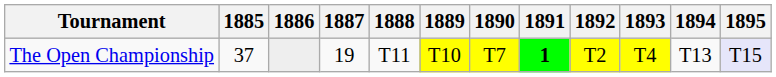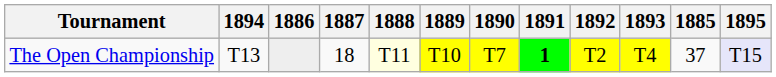 <table class="wikitable" style="font-size:95%;text-align:center;">
 <tr>
 <th>Tournament</th>
-<th>1885</th>
+<th>1894</th>
 <th>1886</th>
 <th>1887</th>
 <th>1888</th>
 <th>1889</th>
 <th>1890</th>
 <th>1891</th>
 <th>1892</th>
 <th>1893</th>
-<th>1894</th>
+<th>1885</th>
 <th>1895</th>
 </tr>
 <tr>
 <td align=left><a href='#'>The Open Championship</a></td>
-<td>37</td>
+<td>T13</td>
 <td style="background:#eeeeee;"></td>
-<td>19</td>
-<td>T11</td>
+<td>18</td>
+<td style="background: lightyellow;">T11</td>
 <td style="background:yellow;">T10</td>
 <td style="background:yellow;">T7</td>
 <td style="background:lime;"><strong>1</strong></td>
 <td style="background:yellow;">T2</td>
 <td style="background:yellow;">T4</td>
-<td>T13</td>
+<td>37</td>
 <td style="background: lavender;">T15</td>
 </tr>
 </table>
